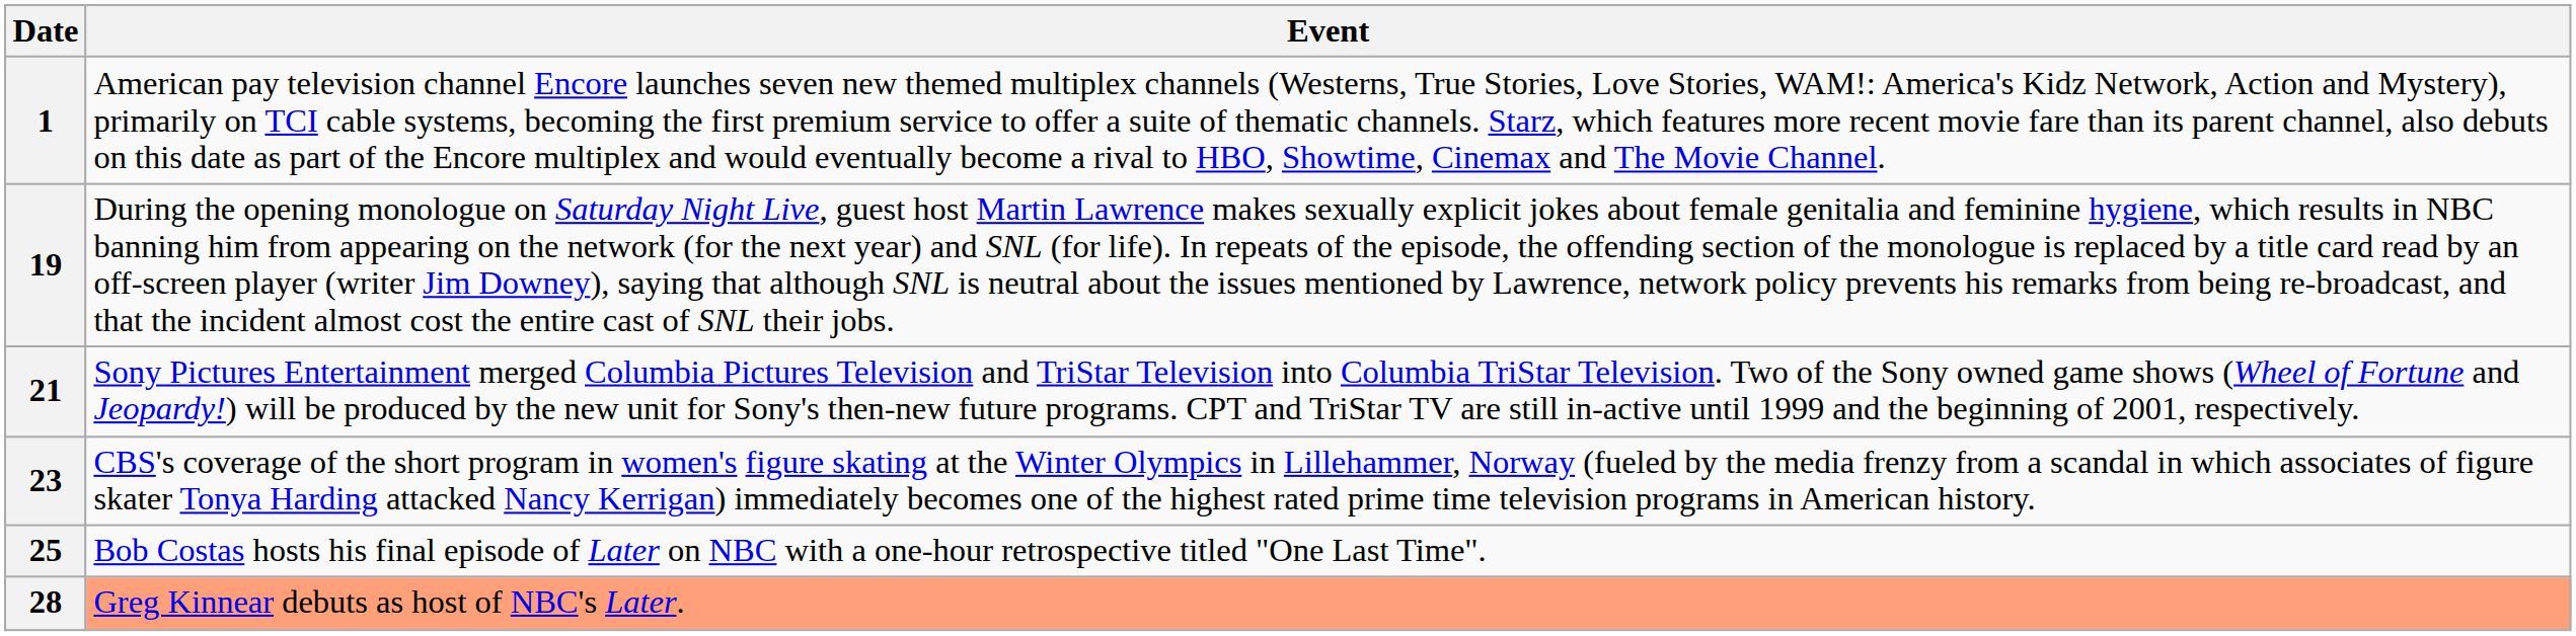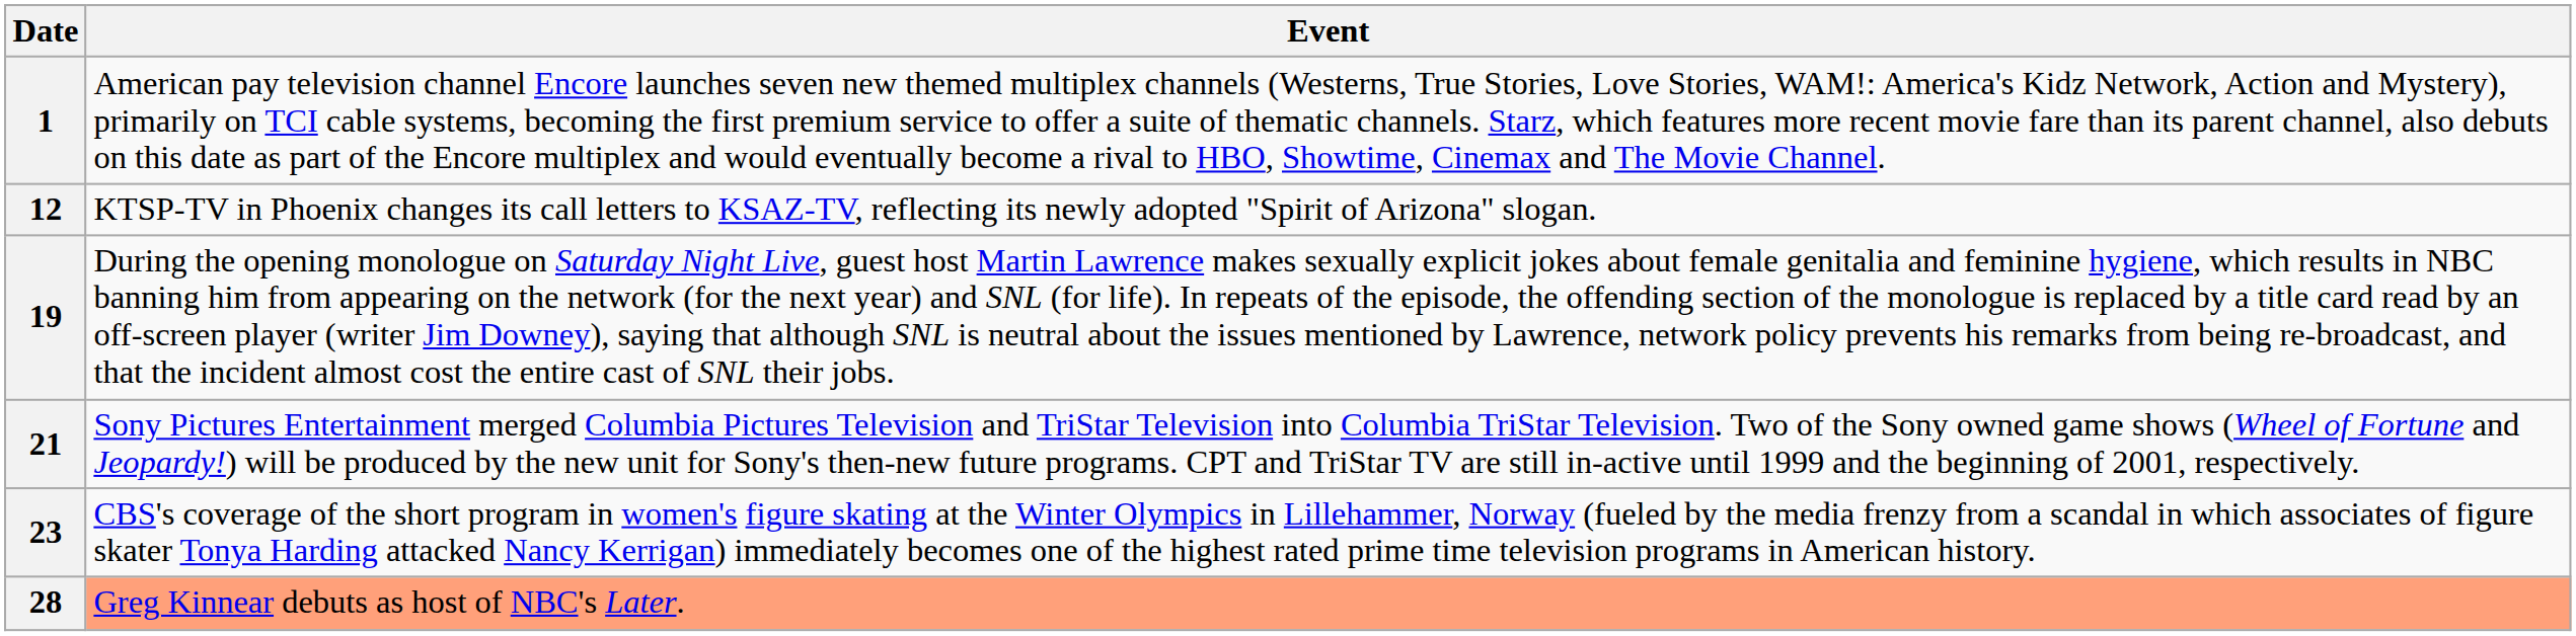 <table class="wikitable">
 <tr>
 <th>Date</th>
 <th>Event</th>
 </tr>
 <tr>
 <th>1</th>
 <td>American pay television channel <a href='#'>Encore</a> launches seven new themed multiplex channels (Westerns, True Stories, Love Stories, WAM!: America's Kidz Network, Action and Mystery), primarily on <a href='#'>TCI</a> cable systems, becoming the first premium service to offer a suite of thematic channels. <a href='#'>Starz</a>, which features more recent movie fare than its parent channel, also debuts on this date as part of the Encore multiplex and would eventually become a rival to <a href='#'>HBO</a>, <a href='#'>Showtime</a>, <a href='#'>Cinemax</a> and <a href='#'>The Movie Channel</a>.</td>
+</tr>
+<tr>
+<th>12</th>
+<td>KTSP-TV in Phoenix changes its call letters to <a href='#'>KSAZ-TV</a>, reflecting its newly adopted "Spirit of Arizona" slogan.</td>
 </tr>
 <tr>
 <th>19</th>
 <td>During the opening monologue on <em><a href='#'>Saturday Night Live</a></em>, guest host <a href='#'>Martin Lawrence</a> makes sexually explicit jokes about female genitalia and feminine <a href='#'>hygiene</a>, which results in NBC banning him from appearing on the network (for the next year) and <em>SNL</em> (for life).  In repeats of the episode, the offending section of the monologue is replaced by a title card read by an off-screen player (writer <a href='#'>Jim Downey</a>), saying that although <em>SNL</em> is neutral about the issues mentioned by Lawrence, network policy prevents his remarks from being re-broadcast, and that the incident almost cost the entire cast of <em>SNL</em> their jobs.</td>
 </tr>
 <tr>
 <th>21</th>
 <td><a href='#'>Sony Pictures Entertainment</a> merged <a href='#'>Columbia Pictures Television</a> and <a href='#'>TriStar Television</a> into <a href='#'>Columbia TriStar Television</a>. Two of the Sony owned game shows (<em><a href='#'>Wheel of Fortune</a></em> and <em><a href='#'>Jeopardy!</a></em>) will be produced by the new unit for Sony's then-new future programs. CPT and TriStar TV are still in-active until 1999 and the beginning of 2001, respectively.</td>
 </tr>
 <tr>
 <th>23</th>
 <td><a href='#'>CBS</a>'s coverage of the short program in <a href='#'>women's</a> <a href='#'>figure skating</a> at the <a href='#'>Winter Olympics</a> in <a href='#'>Lillehammer</a>, <a href='#'>Norway</a> (fueled by the media frenzy from a scandal in which associates of figure skater <a href='#'>Tonya Harding</a> attacked <a href='#'>Nancy Kerrigan</a>) immediately becomes one of the highest rated prime time television programs in American history.</td>
 </tr>
 <tr>
-<th>25</th>
-<td><a href='#'>Bob Costas</a> hosts his final episode of <em><a href='#'>Later</a></em> on <a href='#'>NBC</a> with a one-hour retrospective titled "One Last Time".</td>
-</tr>
-<tr>
 <th>28</th>
 <td style="background: lightsalmon;"><a href='#'>Greg Kinnear</a> debuts as host of <a href='#'>NBC</a>'s <em><a href='#'>Later</a></em>.</td>
 </tr>
 </table>
